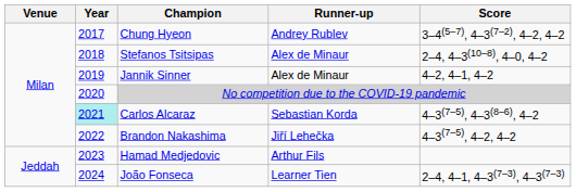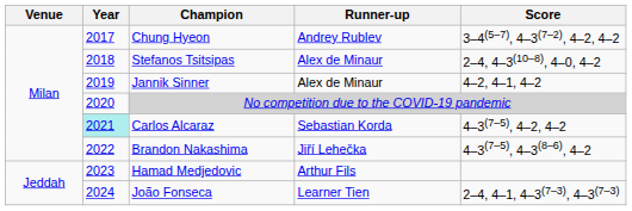 <table class="wikitable">
 <tr>
 <th width=90>Venue</th>
 <th width=50>Year</th>
 <th width=200>Champion</th>
 <th width=200>Runner-up</th>
 <th width=200>Score</th>
 </tr>
 <tr>
 <td rowspan="6" align=center><a href='#'>Milan</a></td>
 <td><a href='#'>2017</a></td>
 <td> <a href='#'>Chung Hyeon</a></td>
 <td> <a href='#'>Andrey Rublev</a></td>
 <td>3–4<sup>(5–7)</sup>, 4–3<sup>(7–2)</sup>, 4–2, 4–2</td>
 </tr>
 <tr>
 <td><a href='#'>2018</a></td>
 <td> <a href='#'>Stefanos Tsitsipas</a></td>
 <td> <a href='#'>Alex de Minaur</a></td>
 <td>2–4, 4–3<sup>(10–8)</sup>, 4–0, 4–2</td>
 </tr>
 <tr>
 <td><a href='#'>2019</a></td>
 <td> <a href='#'>Jannik Sinner</a></td>
 <td> Alex de Minaur</td>
 <td>4–2, 4–1, 4–2</td>
 </tr>
 <tr>
 <td><a href='#'>2020</a></td>
 <td colspan="3" bgcolor="lightgray" align="center"><em><a href='#'>No competition due to the COVID-19 pandemic</a></em></td>
 </tr>
 <tr>
 <td style="background: paleturquoise;"><a href='#'>2021</a></td>
 <td> <a href='#'>Carlos Alcaraz</a></td>
 <td> <a href='#'>Sebastian Korda</a></td>
-<td>4–3<sup>(7–5)</sup>, 4–3<sup>(8–6)</sup>, 4–2</td>
+<td>4–3<sup>(7–5)</sup>, 4–2, 4–2</td>
 </tr>
 <tr>
 <td><a href='#'>2022</a></td>
 <td> <a href='#'>Brandon Nakashima</a></td>
 <td> <a href='#'>Jiří Lehečka</a></td>
-<td>4–3<sup>(7–5)</sup>, 4–2, 4–2</td>
+<td>4–3<sup>(7–5)</sup>, 4–3<sup>(8–6)</sup>, 4–2</td>
 </tr>
 <tr>
 <td rowspan="2" align=center><a href='#'>Jeddah</a></td>
 <td><a href='#'>2023</a></td>
 <td> <a href='#'>Hamad Medjedovic</a></td>
 <td> <a href='#'>Arthur Fils</a></td>
 <td></td>
 </tr>
 <tr>
 <td><a href='#'>2024</a></td>
 <td> <a href='#'>João Fonseca</a></td>
 <td> <a href='#'>Learner Tien</a></td>
 <td>2–4, 4–1, 4–3<sup>(7–3)</sup>, 4–3<sup>(7–3)</sup></td>
 </tr>
 </table>
